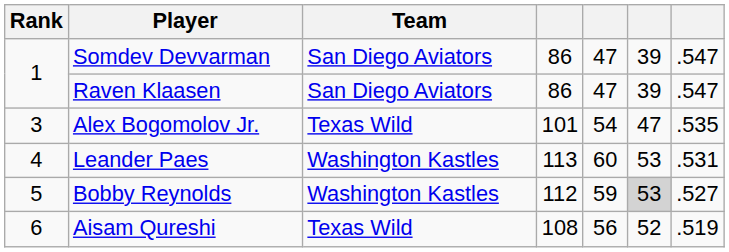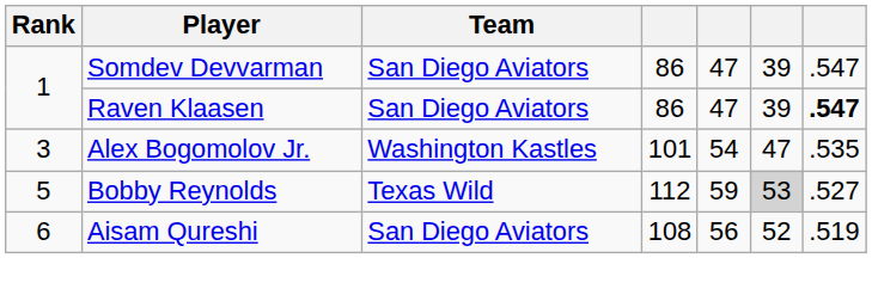 <table class="wikitable" style="text-align:left">
 <tr>
 <th width="25px">Rank</th>
 <th width="165px">Player</th>
 <th width="165px">Team</th>
 <th width="25px"></th>
 <th width="25px"></th>
 <th width="25px"></th>
 <th width="25px"></th>
 </tr>
 <tr>
 <td rowspan="2" style="text-align:center">1</td>
 <td><a href='#'>Somdev Devvarman</a></td>
 <td><a href='#'>San Diego Aviators</a></td>
 <td style="text-align:center">86</td>
 <td style="text-align:center">47</td>
 <td style="text-align:center">39</td>
 <td style="text-align:center">.547</td>
 </tr>
 <tr>
 <td><a href='#'>Raven Klaasen</a></td>
 <td><a href='#'>San Diego Aviators</a></td>
 <td style="text-align:center">86</td>
 <td style="text-align:center">47</td>
 <td style="text-align:center">39</td>
-<td style="text-align:center">.547</td>
+<td style="text-align:center"><strong>.547</strong></td>
 </tr>
 <tr>
 <td style="text-align:center">3</td>
 <td><a href='#'>Alex Bogomolov Jr.</a></td>
-<td><a href='#'>Texas Wild</a></td>
+<td><a href='#'>Washington Kastles</a></td>
 <td style="text-align:center">101</td>
 <td style="text-align:center">54</td>
 <td style="text-align:center">47</td>
 <td style="text-align:center">.535</td>
 </tr>
 <tr>
-<td style="text-align:center">4</td>
-<td><a href='#'>Leander Paes</a></td>
-<td><a href='#'>Washington Kastles</a></td>
-<td style="text-align:center">113</td>
-<td style="text-align:center">60</td>
-<td style="text-align:center">53</td>
-<td style="text-align:center">.531</td>
-</tr>
-<tr>
 <td style="text-align:center">5</td>
 <td><a href='#'>Bobby Reynolds</a></td>
-<td><a href='#'>Washington Kastles</a></td>
+<td><a href='#'>Texas Wild</a></td>
 <td style="text-align:center">112</td>
 <td style="text-align:center">59</td>
 <td style="background: lightgrey; text-align:center">53</td>
 <td style="text-align:center">.527</td>
 </tr>
 <tr>
 <td style="text-align:center">6</td>
 <td><a href='#'>Aisam Qureshi</a></td>
-<td><a href='#'>Texas Wild</a></td>
+<td><a href='#'>San Diego Aviators</a></td>
 <td style="text-align:center">108</td>
 <td style="text-align:center">56</td>
 <td style="text-align:center">52</td>
 <td style="text-align:center">.519</td>
 </tr>
 </table>
